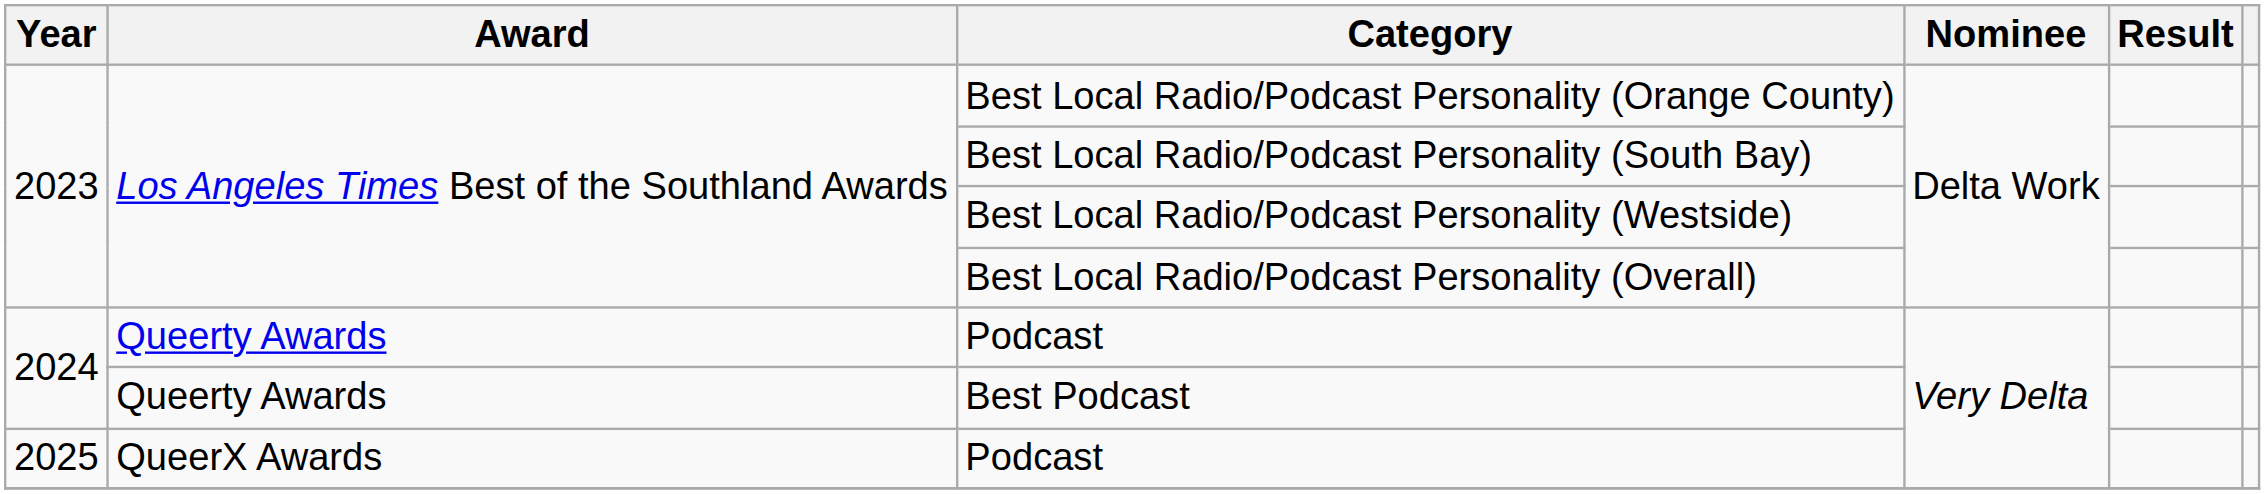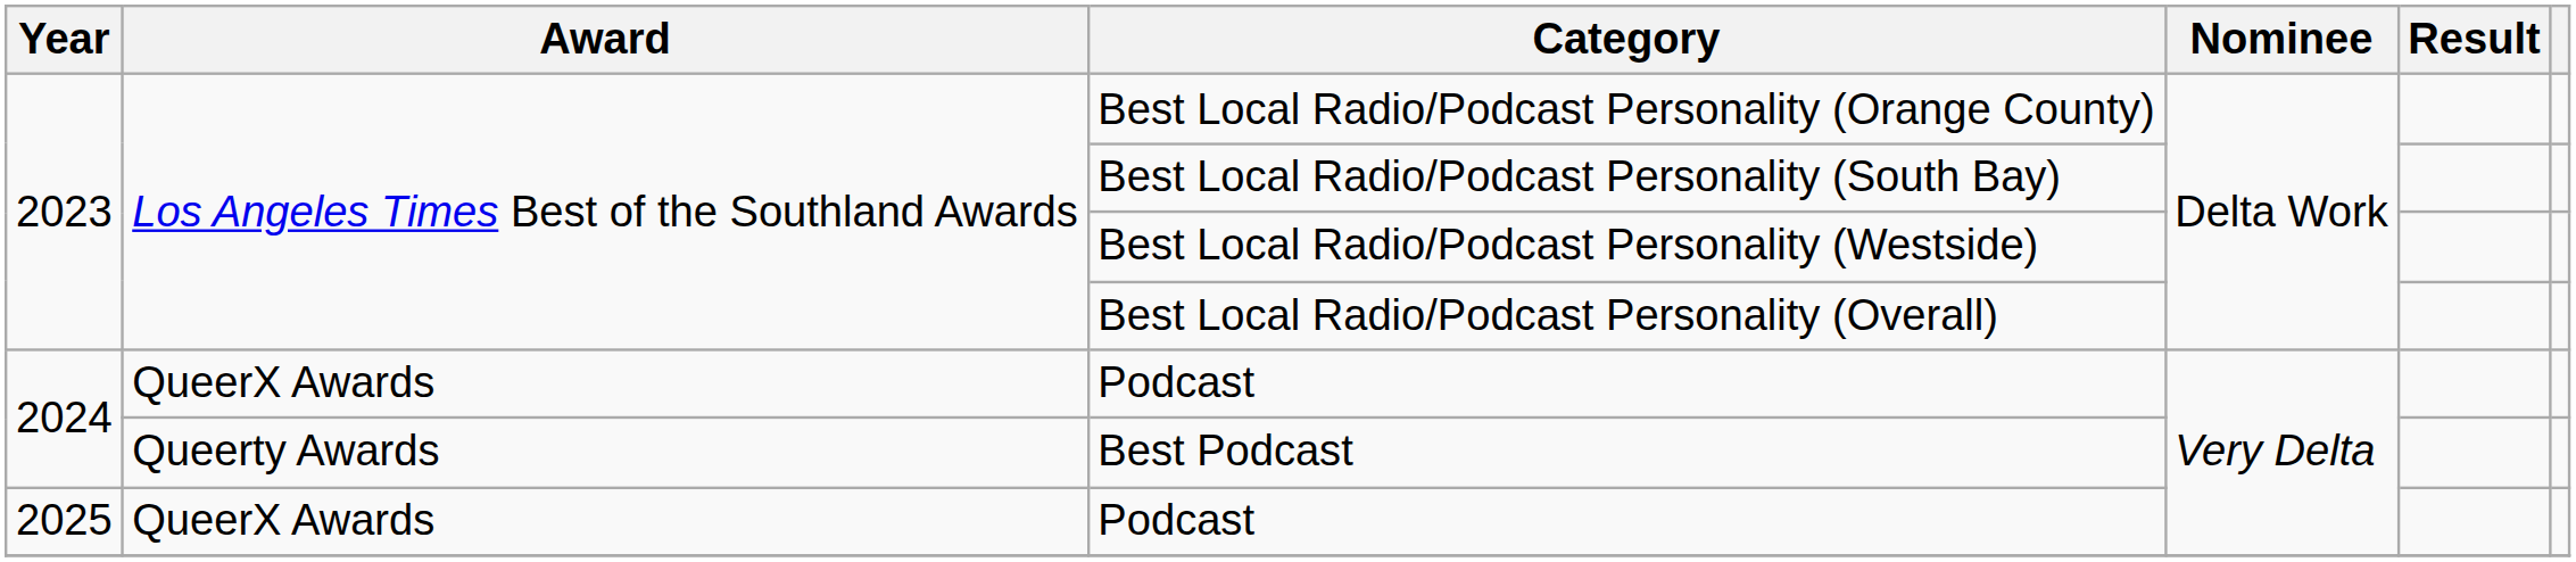 <table class="wikitable">
 <tr>
 <th>Year</th>
 <th>Award</th>
 <th>Category</th>
 <th>Nominee</th>
 <th>Result</th>
 <th></th>
 </tr>
 <tr>
 <td rowspan="4">2023</td>
 <td rowspan="4"><em><a href='#'>Los Angeles Times</a></em> Best of the Southland Awards</td>
 <td>Best Local Radio/Podcast Personality (Orange County)</td>
 <td rowspan="4">Delta Work</td>
 <td></td>
 <td></td>
 </tr>
 <tr>
 <td>Best Local Radio/Podcast Personality (South Bay)</td>
 <td></td>
 <td></td>
 </tr>
 <tr>
 <td>Best Local Radio/Podcast Personality (Westside)</td>
 <td></td>
 <td></td>
 </tr>
 <tr>
 <td>Best Local Radio/Podcast Personality (Overall)</td>
 <td></td>
 <td></td>
 </tr>
 <tr>
 <td rowspan="2">2024</td>
-<td><a href='#'>Queerty Awards</a></td>
+<td>QueerX Awards</td>
 <td>Podcast</td>
 <td rowspan="3"><em>Very Delta</em></td>
 <td></td>
 <td></td>
 </tr>
 <tr>
 <td>Queerty Awards</td>
 <td>Best Podcast</td>
 <td></td>
 <td></td>
 </tr>
 <tr>
 <td>2025</td>
 <td>QueerX Awards</td>
 <td>Podcast</td>
 <td></td>
 <td></td>
 </tr>
 <tr>
 </tr>
 </table>
